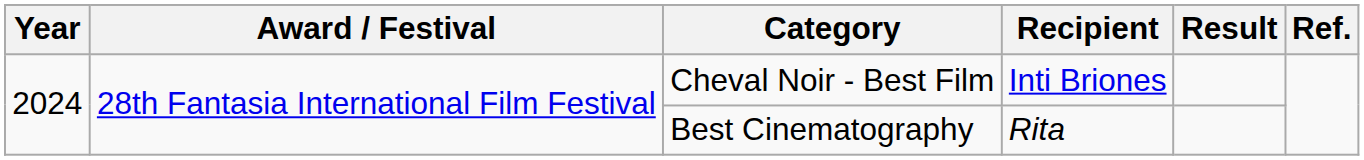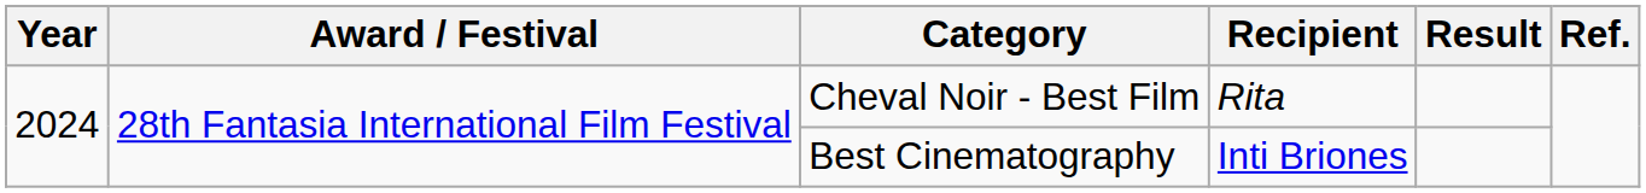 <table class="wikitable">
 <tr>
 <th>Year</th>
 <th>Award / Festival</th>
 <th>Category</th>
 <th>Recipient</th>
 <th>Result</th>
 <th>Ref.</th>
 </tr>
 <tr>
 <td rowspan="2">2024</td>
 <td rowspan="2"><a href='#'>28th Fantasia International Film Festival</a></td>
 <td>Cheval Noir - Best Film</td>
-<td><a href='#'>Inti Briones</a></td>
+<td><em>Rita</em></td>
 <td></td>
 <td rowspan="2"></td>
 </tr>
 <tr>
 <td>Best Cinematography</td>
-<td><em>Rita</em></td>
+<td><a href='#'>Inti Briones</a></td>
 <td></td>
 </tr>
 </table>
